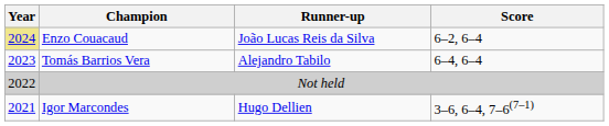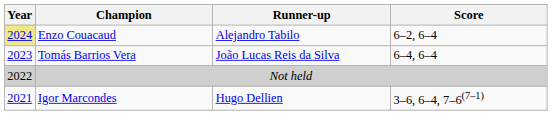 <table class="wikitable" style="font-size:90%">
 <tr>
 <th>Year</th>
 <th width="200">Champion</th>
 <th width="200">Runner-up</th>
 <th width="175">Score</th>
 </tr>
 <tr>
 <td style="background: khaki;"><a href='#'>2024</a></td>
 <td> <a href='#'>Enzo Couacaud</a></td>
-<td> <a href='#'>João Lucas Reis da Silva</a></td>
+<td> <a href='#'>Alejandro Tabilo</a></td>
 <td>6–2, 6–4</td>
 </tr>
 <tr>
 <td><a href='#'>2023</a></td>
 <td> <a href='#'>Tomás Barrios Vera</a></td>
-<td> <a href='#'>Alejandro Tabilo</a></td>
+<td> <a href='#'>João Lucas Reis da Silva</a></td>
 <td>6–4, 6–4</td>
 </tr>
 <tr>
 <td style="background:#cfcfcf">2022</td>
 <td colspan=3 align=center style="background:#cfcfcf"><em>Not held</em></td>
 </tr>
 <tr>
 <td><a href='#'>2021</a></td>
 <td> <a href='#'>Igor Marcondes</a></td>
 <td> <a href='#'>Hugo Dellien</a></td>
 <td>3–6, 6–4, 7–6<sup>(7–1)</sup></td>
 </tr>
 </table>
